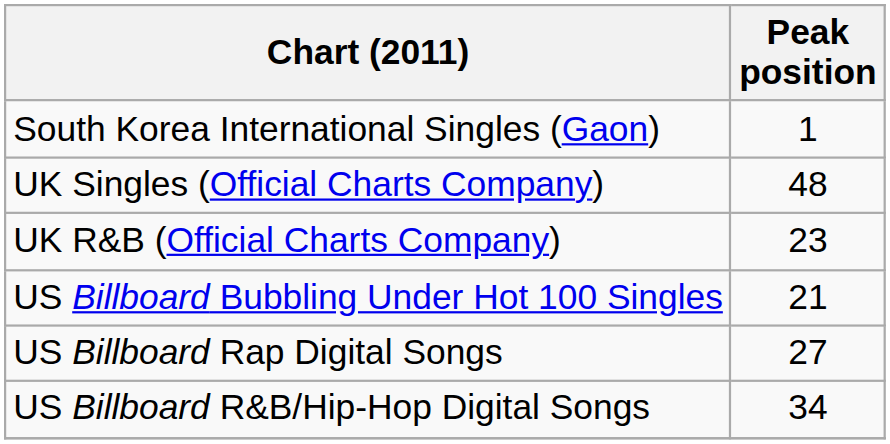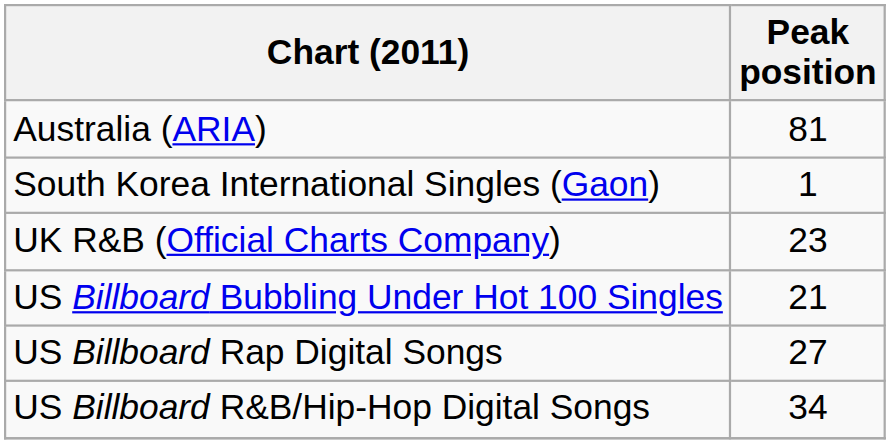 <table class="wikitable sortable">
 <tr>
 <th align="center">Chart (2011)</th>
 <th align="center">Peak<br>position</th>
 </tr>
 <tr>
+<td>Australia (<a href='#'>ARIA</a>)</td>
+<td align="center">81</td>
+</tr>
+<tr>
 <td>South Korea International Singles (<a href='#'>Gaon</a>)</td>
 <td align="center">1</td>
-</tr>
-<tr>
-<td>UK Singles (<a href='#'>Official Charts Company</a>)</td>
-<td align="center">48</td>
 </tr>
 <tr>
 <td>UK R&B (<a href='#'>Official Charts Company</a>)</td>
 <td align="center">23</td>
 </tr>
 <tr>
 <td>US <a href='#'><em>Billboard</em> Bubbling Under Hot 100 Singles</a></td>
 <td align="center">21</td>
 </tr>
 <tr>
 <td>US <em>Billboard</em> Rap Digital Songs</td>
 <td align="center">27</td>
 </tr>
 <tr>
 <td>US <em>Billboard</em> R&B/Hip-Hop Digital Songs</td>
 <td align="center">34</td>
 </tr>
 <tr>
 </tr>
 </table>
